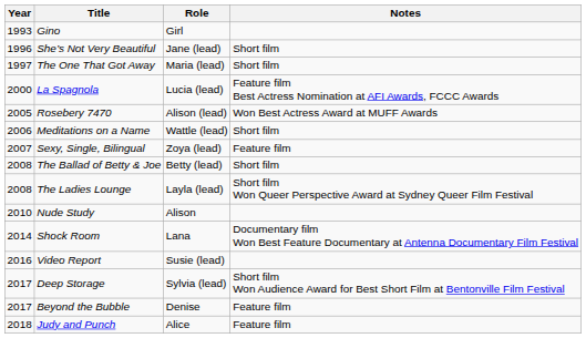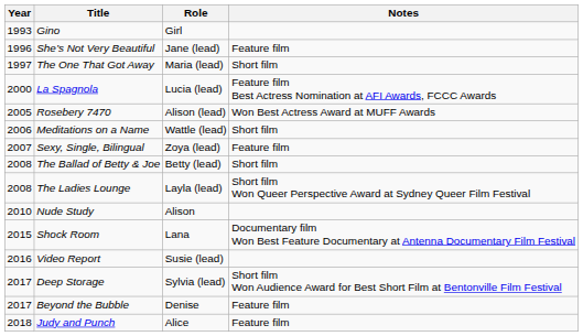 <table class="wikitable">
 <tr>
 <th>Year</th>
 <th>Title</th>
 <th>Role</th>
 <th>Notes</th>
 </tr>
 <tr>
 <td>1993</td>
 <td><em>Gino</em></td>
 <td>Girl</td>
 <td></td>
 </tr>
 <tr>
 <td>1996</td>
 <td><em>She’s Not Very Beautiful</em></td>
 <td>Jane (lead)</td>
-<td>Short film</td>
+<td>Feature film</td>
 </tr>
 <tr>
 <td>1997</td>
 <td><em>The One That Got Away</em></td>
 <td>Maria (lead)</td>
 <td>Short film</td>
 </tr>
 <tr>
 <td>2000</td>
 <td><em><a href='#'>La Spagnola</a></em></td>
 <td>Lucia (lead)</td>
 <td>Feature film<br>Best Actress Nomination at <a href='#'>AFI Awards</a>, FCCC Awards</td>
 </tr>
 <tr>
 <td>2005</td>
 <td><em>Rosebery 7470</em></td>
 <td>Alison (lead)</td>
 <td>Won Best Actress Award at MUFF Awards</td>
 </tr>
 <tr>
 <td>2006</td>
 <td><em>Meditations on a Name</em></td>
 <td>Wattle (lead)</td>
 <td>Short film</td>
 </tr>
 <tr>
 <td>2007</td>
 <td><em>Sexy, Single, Bilingual</em></td>
 <td>Zoya (lead)</td>
 <td>Feature film</td>
 </tr>
 <tr>
 <td>2008</td>
 <td><em>The Ballad of Betty & Joe</em></td>
 <td>Betty (lead)</td>
 <td>Short film</td>
 </tr>
 <tr>
 <td>2008</td>
 <td><em>The Ladies Lounge</em></td>
 <td>Layla (lead)</td>
 <td>Short film<br>Won Queer Perspective Award at Sydney Queer Film Festival</td>
 </tr>
 <tr>
 <td>2010</td>
 <td><em>Nude Study</em></td>
 <td>Alison</td>
 <td></td>
 </tr>
 <tr>
-<td>2014</td>
+<td>2015</td>
 <td><em>Shock Room</em></td>
 <td>Lana</td>
 <td>Documentary film<br>Won Best Feature Documentary at <a href='#'>Antenna Documentary Film Festival</a></td>
 </tr>
 <tr>
 <td>2016</td>
 <td><em>Video Report</em></td>
 <td>Susie (lead)</td>
 <td></td>
 </tr>
 <tr>
 <td>2017</td>
 <td><em>Deep Storage</em></td>
 <td>Sylvia (lead)</td>
 <td>Short film<br>Won Audience Award for Best Short Film at <a href='#'>Bentonville Film Festival</a></td>
 </tr>
 <tr>
 <td>2017</td>
 <td><em>Beyond the Bubble</em></td>
 <td>Denise</td>
 <td>Feature film</td>
 </tr>
 <tr>
 <td>2018</td>
 <td><em><a href='#'>Judy and Punch</a></em></td>
 <td>Alice</td>
 <td>Feature film</td>
 </tr>
 </table>
